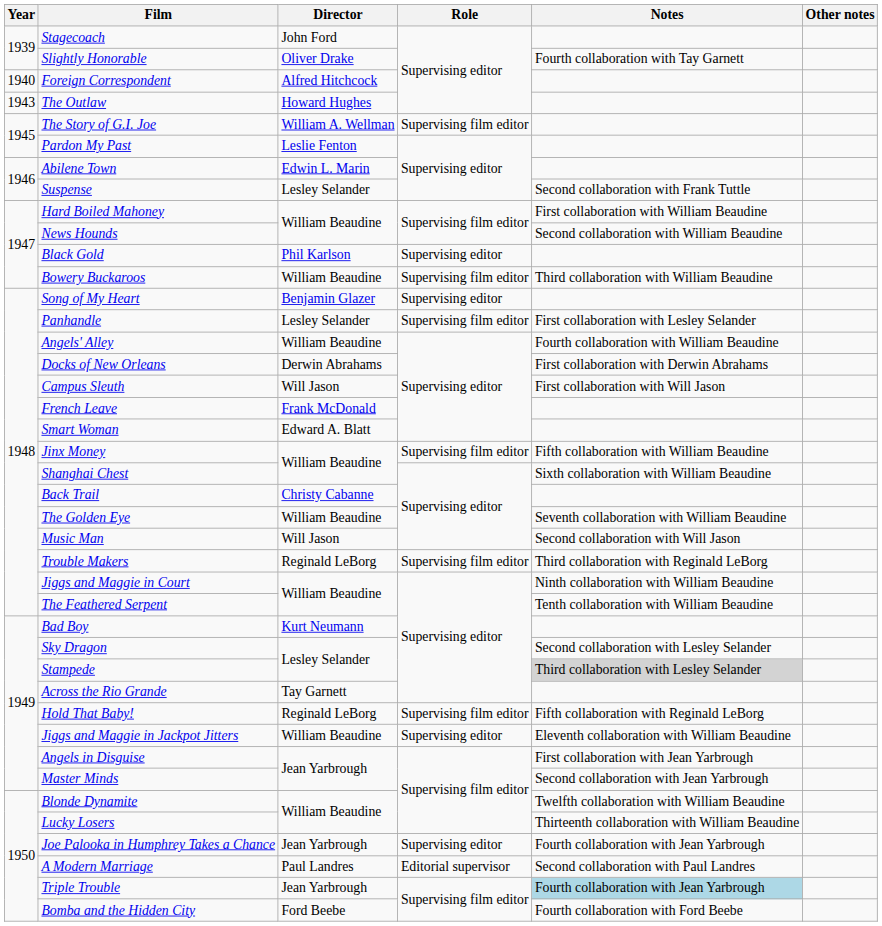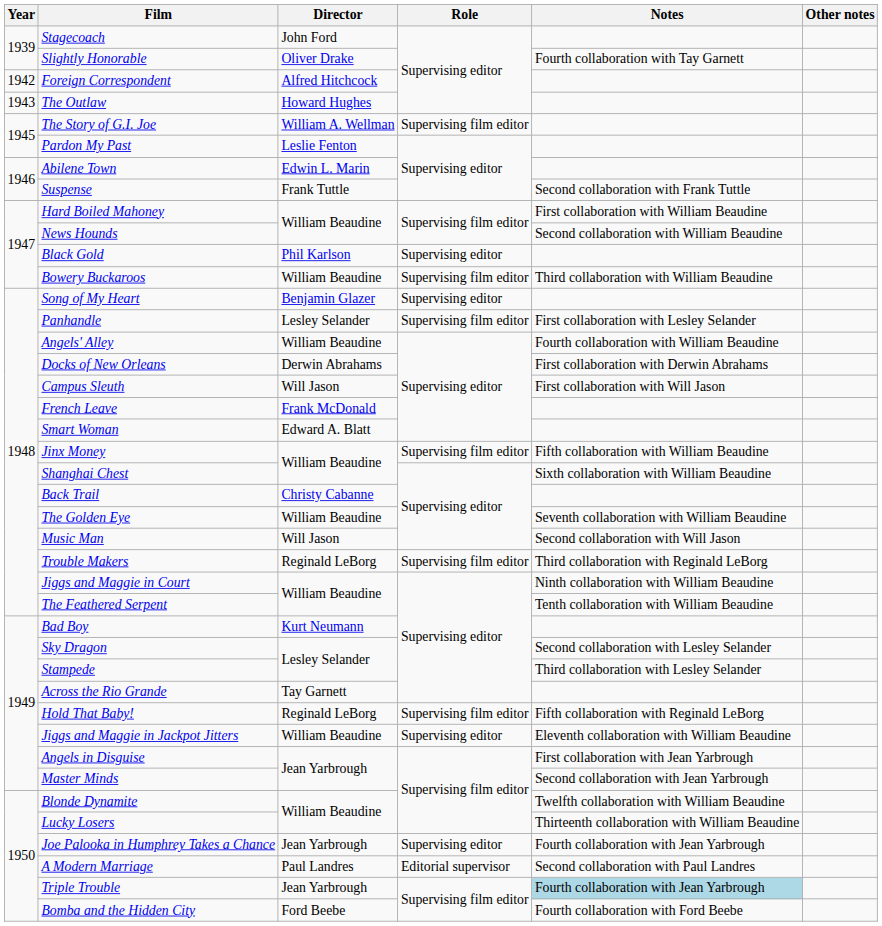 <table class="wikitable">
 <tr>
 <th>Year</th>
 <th>Film</th>
 <th>Director</th>
 <th>Role</th>
 <th>Notes</th>
 <th>Other notes</th>
 </tr>
 <tr>
 <td rowspan=2>1939</td>
 <td><em><a href='#'>Stagecoach</a></em></td>
 <td>John Ford</td>
 <td rowspan=4>Supervising editor</td>
 <td></td>
 <td><small></small></td>
 </tr>
 <tr>
 <td><em><a href='#'>Slightly Honorable</a></em></td>
 <td><a href='#'>Oliver Drake</a></td>
 <td>Fourth collaboration with Tay Garnett</td>
 <td></td>
 </tr>
 <tr>
-<td>1940</td>
+<td>1942</td>
 <td><em><a href='#'>Foreign Correspondent</a></em></td>
 <td><a href='#'>Alfred Hitchcock</a></td>
 <td></td>
 <td></td>
 </tr>
 <tr>
 <td>1943</td>
 <td><em><a href='#'>The Outlaw</a></em></td>
 <td><a href='#'>Howard Hughes</a></td>
 <td></td>
 <td></td>
 </tr>
 <tr>
 <td rowspan=2>1945</td>
 <td><em><a href='#'>The Story of G.I. Joe</a></em></td>
 <td><a href='#'>William A. Wellman</a></td>
 <td>Supervising film editor</td>
 <td></td>
 <td></td>
 </tr>
 <tr>
 <td><em><a href='#'>Pardon My Past</a></em></td>
 <td><a href='#'>Leslie Fenton</a></td>
 <td rowspan=3>Supervising editor</td>
 <td></td>
 <td></td>
 </tr>
 <tr>
 <td rowspan=2>1946</td>
 <td><em><a href='#'>Abilene Town</a></em></td>
 <td><a href='#'>Edwin L. Marin</a></td>
 <td></td>
 <td></td>
 </tr>
 <tr>
 <td><em><a href='#'>Suspense</a></em></td>
-<td>Lesley Selander</td>
+<td>Frank Tuttle</td>
 <td>Second collaboration with Frank Tuttle</td>
 <td></td>
 </tr>
 <tr>
 <td rowspan=4>1947</td>
 <td><em><a href='#'>Hard Boiled Mahoney</a></em></td>
 <td rowspan=2>William Beaudine</td>
 <td rowspan=2>Supervising film editor</td>
 <td>First collaboration with William Beaudine</td>
 <td></td>
 </tr>
 <tr>
 <td><em><a href='#'>News Hounds</a></em></td>
 <td>Second collaboration with William Beaudine</td>
 <td></td>
 </tr>
 <tr>
 <td><em><a href='#'>Black Gold</a></em></td>
 <td><a href='#'>Phil Karlson</a></td>
 <td>Supervising editor</td>
 <td></td>
 <td></td>
 </tr>
 <tr>
 <td><em><a href='#'>Bowery Buckaroos</a></em></td>
 <td>William Beaudine</td>
 <td>Supervising film editor</td>
 <td>Third collaboration with William Beaudine</td>
 <td></td>
 </tr>
 <tr>
 <td rowspan=15>1948</td>
 <td><em><a href='#'>Song of My Heart</a></em></td>
 <td><a href='#'>Benjamin Glazer</a></td>
 <td>Supervising editor</td>
 <td></td>
 <td></td>
 </tr>
 <tr>
 <td><em><a href='#'>Panhandle</a></em></td>
 <td>Lesley Selander</td>
 <td>Supervising film editor</td>
 <td>First collaboration with Lesley Selander</td>
 <td></td>
 </tr>
 <tr>
 <td><em><a href='#'>Angels' Alley</a></em></td>
 <td>William Beaudine</td>
 <td rowspan=5>Supervising editor</td>
 <td>Fourth collaboration with William Beaudine</td>
 <td></td>
 </tr>
 <tr>
 <td><em><a href='#'>Docks of New Orleans</a></em></td>
 <td>Derwin Abrahams</td>
 <td>First collaboration with Derwin Abrahams</td>
 <td></td>
 </tr>
 <tr>
 <td><em><a href='#'>Campus Sleuth</a></em></td>
 <td>Will Jason</td>
 <td>First collaboration with Will Jason</td>
 <td></td>
 </tr>
 <tr>
 <td><em><a href='#'>French Leave</a></em></td>
 <td><a href='#'>Frank McDonald</a></td>
 <td></td>
 <td></td>
 </tr>
 <tr>
 <td><em><a href='#'>Smart Woman</a></em></td>
 <td>Edward A. Blatt</td>
 <td></td>
 <td></td>
 </tr>
 <tr>
 <td><em><a href='#'>Jinx Money</a></em></td>
 <td rowspan=2>William Beaudine</td>
 <td>Supervising film editor</td>
 <td>Fifth collaboration with William Beaudine</td>
 <td></td>
 </tr>
 <tr>
 <td><em><a href='#'>Shanghai Chest</a></em></td>
 <td rowspan=4>Supervising editor</td>
 <td>Sixth collaboration with William Beaudine</td>
 <td></td>
 </tr>
 <tr>
 <td><em><a href='#'>Back Trail</a></em></td>
 <td><a href='#'>Christy Cabanne</a></td>
 <td></td>
 <td><small></small></td>
 </tr>
 <tr>
 <td><em><a href='#'>The Golden Eye</a></em></td>
 <td>William Beaudine</td>
 <td>Seventh collaboration with William Beaudine</td>
 <td></td>
 </tr>
 <tr>
 <td><em><a href='#'>Music Man</a></em></td>
 <td>Will Jason</td>
 <td>Second collaboration with Will Jason</td>
 <td></td>
 </tr>
 <tr>
 <td><em><a href='#'>Trouble Makers</a></em></td>
 <td>Reginald LeBorg</td>
 <td>Supervising film editor</td>
 <td>Third collaboration with Reginald LeBorg</td>
 <td></td>
 </tr>
 <tr>
 <td><em><a href='#'>Jiggs and Maggie in Court</a></em></td>
 <td rowspan=2>William Beaudine</td>
 <td rowspan=6>Supervising editor</td>
 <td>Ninth collaboration with William Beaudine</td>
 <td></td>
 </tr>
 <tr>
 <td><em><a href='#'>The Feathered Serpent</a></em></td>
 <td>Tenth collaboration with William Beaudine</td>
 <td></td>
 </tr>
 <tr>
 <td rowspan=8>1949</td>
 <td><em><a href='#'>Bad Boy</a></em></td>
 <td><a href='#'>Kurt Neumann</a></td>
 <td></td>
 <td></td>
 </tr>
 <tr>
 <td><em><a href='#'>Sky Dragon</a></em></td>
 <td rowspan=2>Lesley Selander</td>
 <td>Second collaboration with Lesley Selander</td>
 <td></td>
 </tr>
 <tr>
 <td><em><a href='#'>Stampede</a></em></td>
-<td style="background: lightgrey;">Third collaboration with Lesley Selander</td>
+<td>Third collaboration with Lesley Selander</td>
 <td></td>
 </tr>
 <tr>
 <td><em><a href='#'>Across the Rio Grande</a></em></td>
 <td>Tay Garnett</td>
 <td></td>
 <td><small></small></td>
 </tr>
 <tr>
 <td><em><a href='#'>Hold That Baby!</a></em></td>
 <td>Reginald LeBorg</td>
 <td>Supervising film editor</td>
 <td>Fifth collaboration with Reginald LeBorg</td>
 <td></td>
 </tr>
 <tr>
 <td><em><a href='#'>Jiggs and Maggie in Jackpot Jitters</a></em></td>
 <td>William Beaudine</td>
 <td>Supervising editor</td>
 <td>Eleventh collaboration with William Beaudine</td>
 <td></td>
 </tr>
 <tr>
 <td><em><a href='#'>Angels in Disguise</a></em></td>
 <td rowspan=2>Jean Yarbrough</td>
 <td rowspan=4>Supervising film editor</td>
 <td>First collaboration with Jean Yarbrough</td>
 <td></td>
 </tr>
 <tr>
 <td><em><a href='#'>Master Minds</a></em></td>
 <td>Second collaboration with Jean Yarbrough</td>
 <td></td>
 </tr>
 <tr>
 <td rowspan=6>1950</td>
 <td><em><a href='#'>Blonde Dynamite</a></em></td>
 <td rowspan=2>William Beaudine</td>
 <td>Twelfth collaboration with William Beaudine</td>
 <td></td>
 </tr>
 <tr>
 <td><em><a href='#'>Lucky Losers</a></em></td>
 <td>Thirteenth collaboration with William Beaudine</td>
 <td></td>
 </tr>
 <tr>
 <td><em><a href='#'>Joe Palooka in Humphrey Takes a Chance</a></em></td>
 <td>Jean Yarbrough</td>
 <td>Supervising editor</td>
 <td>Fourth collaboration with Jean Yarbrough</td>
 <td></td>
 </tr>
 <tr>
 <td><em><a href='#'>A Modern Marriage</a></em></td>
 <td>Paul Landres</td>
 <td>Editorial supervisor</td>
 <td>Second collaboration with Paul Landres</td>
 <td></td>
 </tr>
 <tr>
 <td><em><a href='#'>Triple Trouble</a></em></td>
 <td>Jean Yarbrough</td>
 <td rowspan=2>Supervising film editor</td>
 <td style="background: lightblue;">Fourth collaboration with Jean Yarbrough</td>
 <td></td>
 </tr>
 <tr>
 <td><em><a href='#'>Bomba and the Hidden City</a></em></td>
 <td>Ford Beebe</td>
 <td>Fourth collaboration with Ford Beebe</td>
 <td></td>
 </tr>
 </table>
